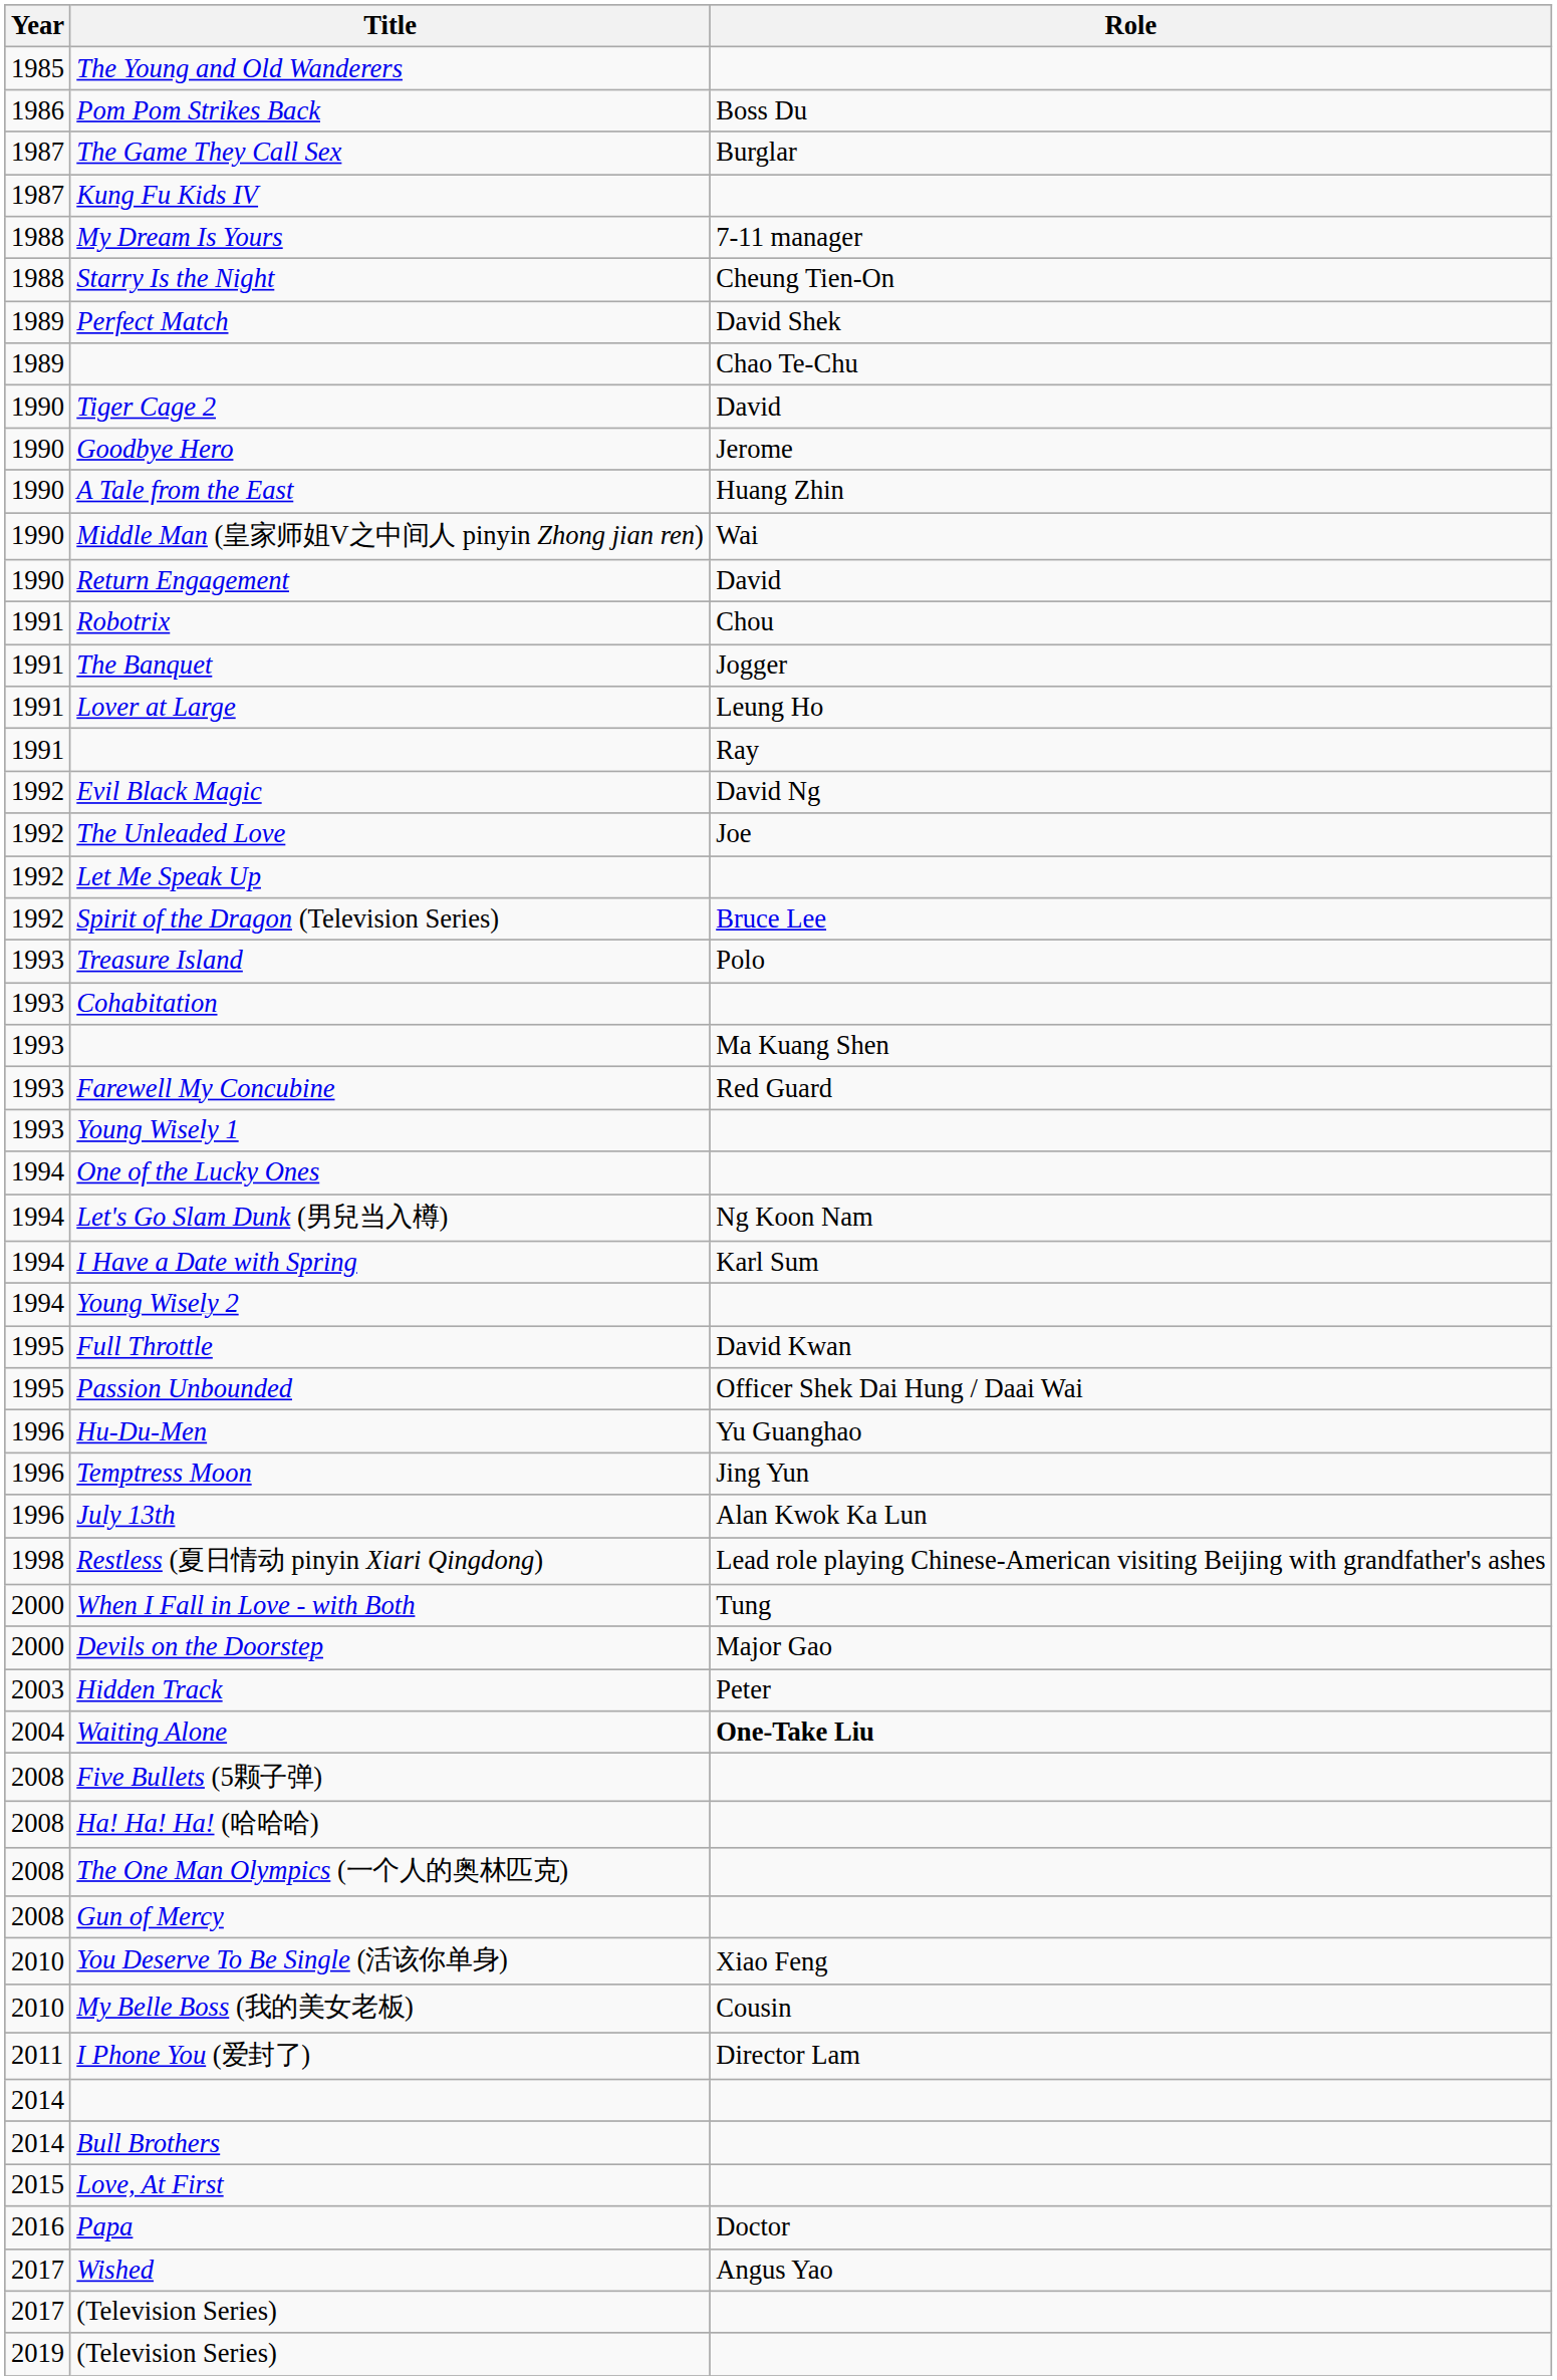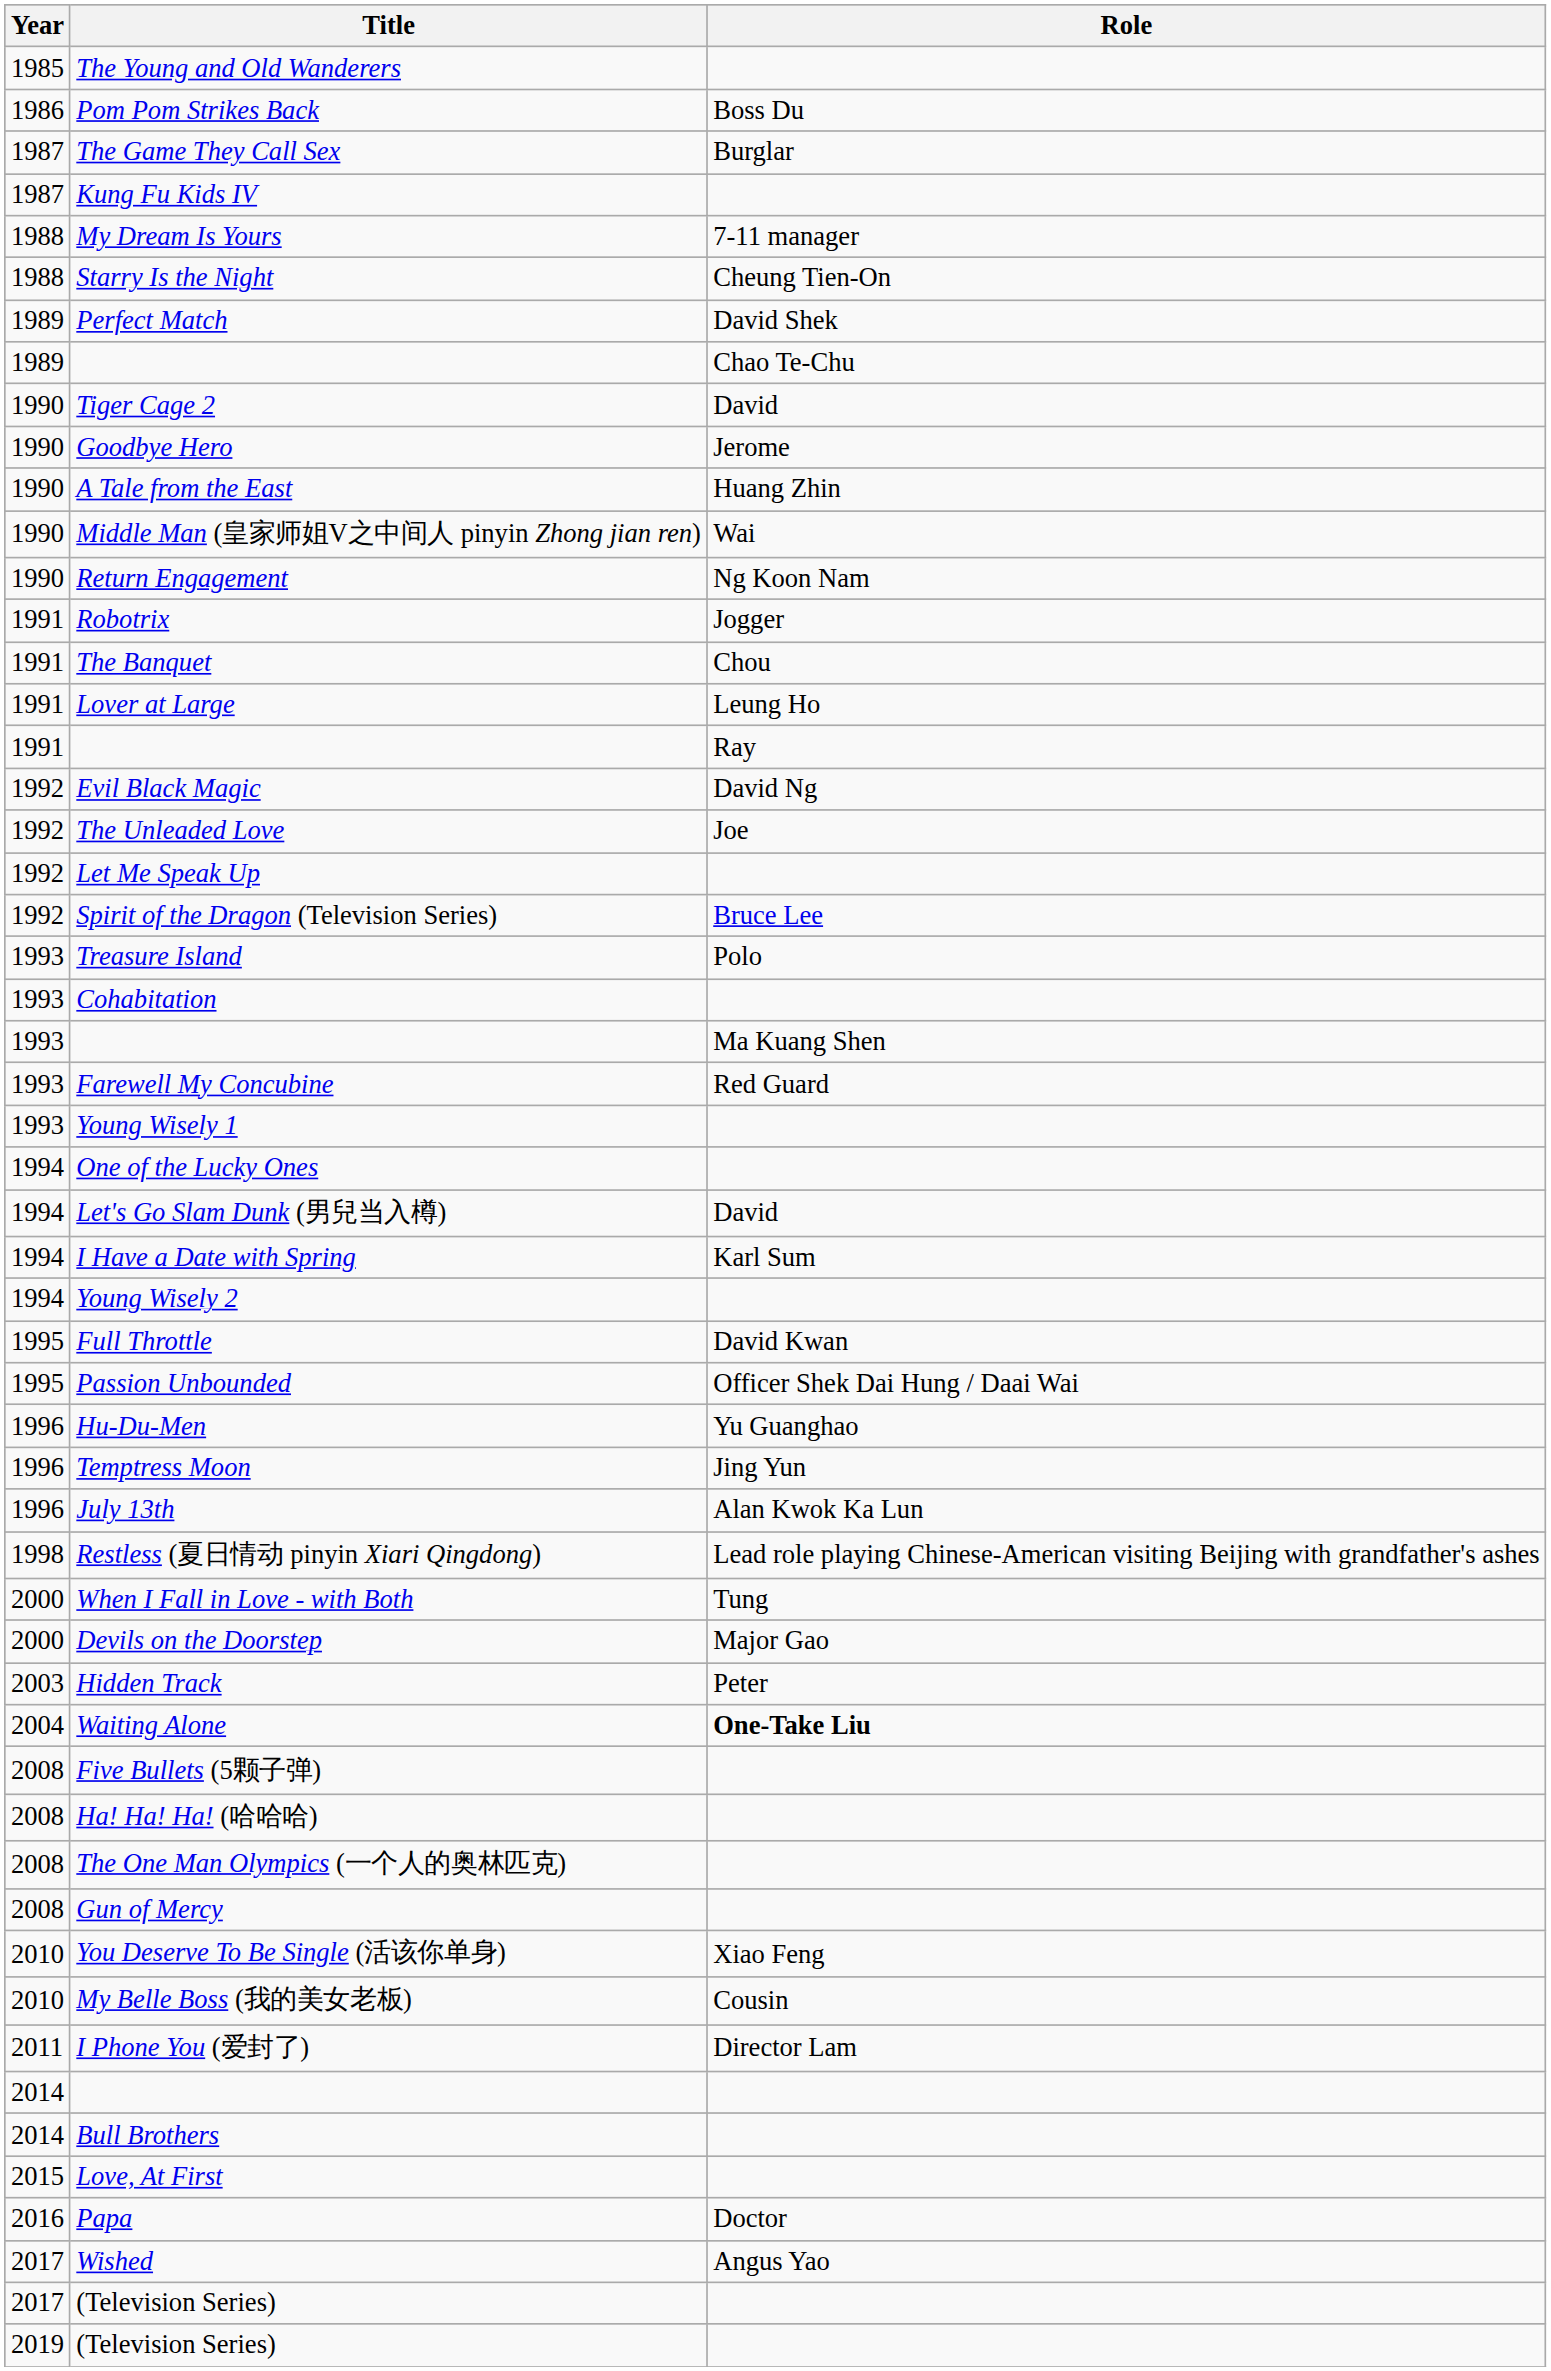 <table class="wikitable sortable">
 <tr>
 <th>Year</th>
 <th>Title</th>
 <th class="unsortable">Role</th>
 </tr>
 <tr>
 <td>1985</td>
 <td><em><a href='#'>The Young and Old Wanderers</a></em></td>
 <td></td>
 </tr>
 <tr>
 <td>1986</td>
 <td><em><a href='#'>Pom Pom Strikes Back</a></em></td>
 <td>Boss Du</td>
 </tr>
 <tr>
 <td>1987</td>
 <td><em><a href='#'>The Game They Call Sex</a></em></td>
 <td>Burglar</td>
 </tr>
 <tr>
 <td>1987</td>
 <td><em><a href='#'>Kung Fu Kids IV</a></em></td>
 <td></td>
 </tr>
 <tr>
 <td>1988</td>
 <td><em><a href='#'>My Dream Is Yours</a></em></td>
 <td>7-11 manager</td>
 </tr>
 <tr>
 <td>1988</td>
 <td><em><a href='#'>Starry Is the Night</a></em></td>
 <td>Cheung Tien-On</td>
 </tr>
 <tr>
 <td>1989</td>
 <td><em><a href='#'>Perfect Match</a></em></td>
 <td>David Shek</td>
 </tr>
 <tr>
 <td>1989</td>
 <td><em></em></td>
 <td>Chao Te-Chu</td>
 </tr>
 <tr>
 <td>1990</td>
 <td><em><a href='#'>Tiger Cage 2</a></em></td>
 <td>David</td>
 </tr>
 <tr>
 <td>1990</td>
 <td><em><a href='#'>Goodbye Hero</a></em></td>
 <td>Jerome</td>
 </tr>
 <tr>
 <td>1990</td>
 <td><em><a href='#'>A Tale from the East</a></em></td>
 <td>Huang Zhin</td>
 </tr>
 <tr>
 <td>1990</td>
 <td><em><a href='#'>Middle Man</a></em> (皇家师姐V之中间人 pinyin <em>Zhong jian ren</em>) </td>
 <td>Wai</td>
 </tr>
 <tr>
 <td>1990</td>
 <td><em><a href='#'>Return Engagement</a></em></td>
-<td>David</td>
+<td>Ng Koon Nam</td>
 </tr>
 <tr>
 <td>1991</td>
 <td><em><a href='#'>Robotrix</a></em></td>
-<td>Chou</td>
+<td>Jogger</td>
 </tr>
 <tr>
 <td>1991</td>
 <td><em><a href='#'>The Banquet</a></em></td>
-<td>Jogger</td>
+<td>Chou</td>
 </tr>
 <tr>
 <td>1991</td>
 <td><em><a href='#'>Lover at Large</a></em></td>
 <td>Leung Ho</td>
 </tr>
 <tr>
 <td>1991</td>
 <td><em></em></td>
 <td>Ray</td>
 </tr>
 <tr>
 <td>1992</td>
 <td><em><a href='#'>Evil Black Magic</a></em></td>
 <td>David Ng</td>
 </tr>
 <tr>
 <td>1992</td>
 <td><em><a href='#'>The Unleaded Love</a></em></td>
 <td>Joe</td>
 </tr>
 <tr>
 <td>1992</td>
 <td><em><a href='#'>Let Me Speak Up</a></em></td>
 <td></td>
 </tr>
 <tr>
 <td>1992</td>
 <td><em><a href='#'>Spirit of the Dragon</a></em> (Television Series)</td>
 <td><a href='#'>Bruce Lee</a></td>
 </tr>
 <tr>
 <td>1993</td>
 <td><em><a href='#'>Treasure Island</a></em></td>
 <td>Polo</td>
 </tr>
 <tr>
 <td>1993</td>
 <td><em><a href='#'>Cohabitation</a></em></td>
 <td></td>
 </tr>
 <tr>
 <td>1993</td>
 <td><em></em></td>
 <td>Ma Kuang Shen</td>
 </tr>
 <tr>
 <td>1993</td>
 <td><em><a href='#'>Farewell My Concubine</a></em></td>
 <td>Red Guard</td>
 </tr>
 <tr>
 <td>1993</td>
 <td><em><a href='#'>Young Wisely 1</a></em></td>
 <td></td>
 </tr>
 <tr>
 <td>1994</td>
 <td><em><a href='#'>One of the Lucky Ones</a></em></td>
 <td></td>
 </tr>
 <tr>
 <td>1994</td>
 <td><em><a href='#'>Let's Go Slam Dunk</a></em> (男兒当入樽)</td>
-<td>Ng Koon Nam</td>
+<td>David</td>
 </tr>
 <tr>
 <td>1994</td>
 <td><em><a href='#'>I Have a Date with Spring</a></em></td>
 <td>Karl Sum</td>
 </tr>
 <tr>
 <td>1994</td>
 <td><em><a href='#'>Young Wisely 2</a></em></td>
 <td></td>
 </tr>
 <tr>
 <td>1995</td>
 <td><em><a href='#'>Full Throttle</a></em></td>
 <td>David Kwan</td>
 </tr>
 <tr>
 <td>1995</td>
 <td><em><a href='#'>Passion Unbounded</a></em></td>
 <td>Officer Shek Dai Hung / Daai Wai</td>
 </tr>
 <tr>
 <td>1996</td>
 <td><em><a href='#'>Hu-Du-Men</a></em></td>
 <td>Yu Guanghao</td>
 </tr>
 <tr>
 <td>1996</td>
 <td><em><a href='#'>Temptress Moon</a></em></td>
 <td>Jing Yun</td>
 </tr>
 <tr>
 <td>1996</td>
 <td><em><a href='#'>July 13th</a></em></td>
 <td>Alan Kwok Ka Lun</td>
 </tr>
 <tr>
 <td>1998</td>
 <td><em><a href='#'>Restless</a></em> (夏日情动 pinyin <em>Xiari Qingdong</em>)</td>
 <td>Lead role playing Chinese-American visiting Beijing with grandfather's ashes</td>
 </tr>
 <tr>
 <td>2000</td>
 <td><em><a href='#'>When I Fall in Love - with Both</a></em></td>
 <td>Tung</td>
 </tr>
 <tr>
 <td>2000</td>
 <td><em><a href='#'>Devils on the Doorstep</a></em></td>
 <td>Major Gao</td>
 </tr>
 <tr>
 <td>2003</td>
 <td><em><a href='#'>Hidden Track</a></em></td>
 <td>Peter</td>
 </tr>
 <tr>
 <td>2004</td>
 <td><em><a href='#'>Waiting Alone</a></em></td>
 <td><strong>One-Take Liu</strong></td>
 </tr>
 <tr>
 <td>2008</td>
 <td><em><a href='#'>Five Bullets</a></em> (5颗子弹)</td>
 <td></td>
 </tr>
 <tr>
 <td>2008</td>
 <td><em><a href='#'>Ha! Ha! Ha!</a></em> (哈哈哈)</td>
 <td></td>
 </tr>
 <tr>
 <td>2008</td>
 <td><em><a href='#'>The One Man Olympics</a></em> (一个人的奥林匹克)</td>
 <td></td>
 </tr>
 <tr>
 <td>2008</td>
 <td><em><a href='#'>Gun of Mercy</a></em></td>
 <td></td>
 </tr>
 <tr>
 <td>2010</td>
 <td><em><a href='#'>You Deserve To Be Single</a></em> (活该你单身)</td>
 <td>Xiao Feng</td>
 </tr>
 <tr>
 <td>2010</td>
 <td><em><a href='#'>My Belle Boss</a></em> (我的美女老板)</td>
 <td>Cousin</td>
 </tr>
 <tr>
 <td>2011</td>
 <td><em><a href='#'>I Phone You</a></em> (爱封了)</td>
 <td>Director Lam</td>
 </tr>
 <tr>
 <td>2014</td>
 <td><em></em></td>
 <td></td>
 </tr>
 <tr>
 <td>2014</td>
 <td><em><a href='#'>Bull Brothers</a></em></td>
 <td></td>
 </tr>
 <tr>
 <td>2015</td>
 <td><em><a href='#'>Love, At First</a></em></td>
 <td></td>
 </tr>
 <tr>
 <td>2016</td>
 <td><em><a href='#'>Papa</a></em></td>
 <td>Doctor</td>
 </tr>
 <tr>
 <td>2017</td>
 <td><em><a href='#'>Wished</a></em></td>
 <td>Angus Yao</td>
 </tr>
 <tr>
 <td>2017</td>
 <td><em></em> (Television Series)</td>
 <td></td>
 </tr>
 <tr>
 <td>2019</td>
 <td><em></em> (Television Series)</td>
 <td></td>
 </tr>
 </table>
